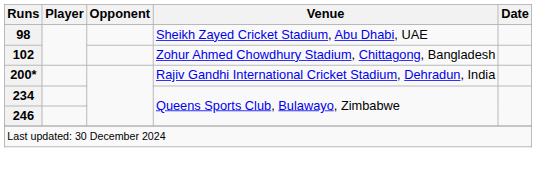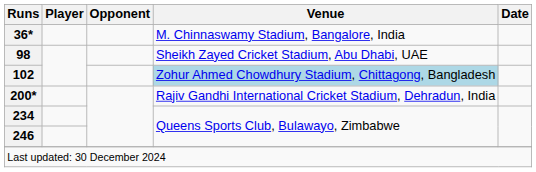 <table class="wikitable plainrowheaders sortable">
 <tr>
 <th scope=col>Runs</th>
 <th scope=col>Player</th>
 <th scope=col>Opponent</th>
 <th scope=col>Venue</th>
 <th scope=col>Date</th>
+</tr>
+<tr>
+<th>36*</th>
+<td></td>
+<td></td>
+<td><a href='#'>M. Chinnaswamy Stadium</a>, <a href='#'>Bangalore</a>, India</td>
+<td></td>
 </tr>
 <tr>
 <th>98</th>
 <td rowspan=2></td>
 <td></td>
 <td><a href='#'>Sheikh Zayed Cricket Stadium</a>, <a href='#'>Abu Dhabi</a>, UAE</td>
 <td></td>
 </tr>
 <tr>
 <th>102</th>
 <td></td>
-<td><a href='#'>Zohur Ahmed Chowdhury Stadium</a>, <a href='#'>Chittagong</a>, Bangladesh</td>
+<td style="background: lightblue;"><a href='#'>Zohur Ahmed Chowdhury Stadium</a>, <a href='#'>Chittagong</a>, Bangladesh</td>
 <td></td>
 </tr>
 <tr>
 <th>200*</th>
 <td></td>
 <td rowspan=3></td>
 <td><a href='#'>Rajiv Gandhi International Cricket Stadium</a>, <a href='#'>Dehradun</a>, India</td>
 <td></td>
 </tr>
 <tr>
 <th>234</th>
 <td></td>
 <td rowspan=2><a href='#'>Queens Sports Club</a>, <a href='#'>Bulawayo</a>, Zimbabwe</td>
 <td rowspan=2></td>
 </tr>
 <tr>
 <th>246</th>
 <td></td>
 </tr>
 <tr>
 </tr>
 <tr class=sortbottom>
 <td colspan=5><small>Last updated: 30 December 2024</small></td>
 </tr>
 </table>
